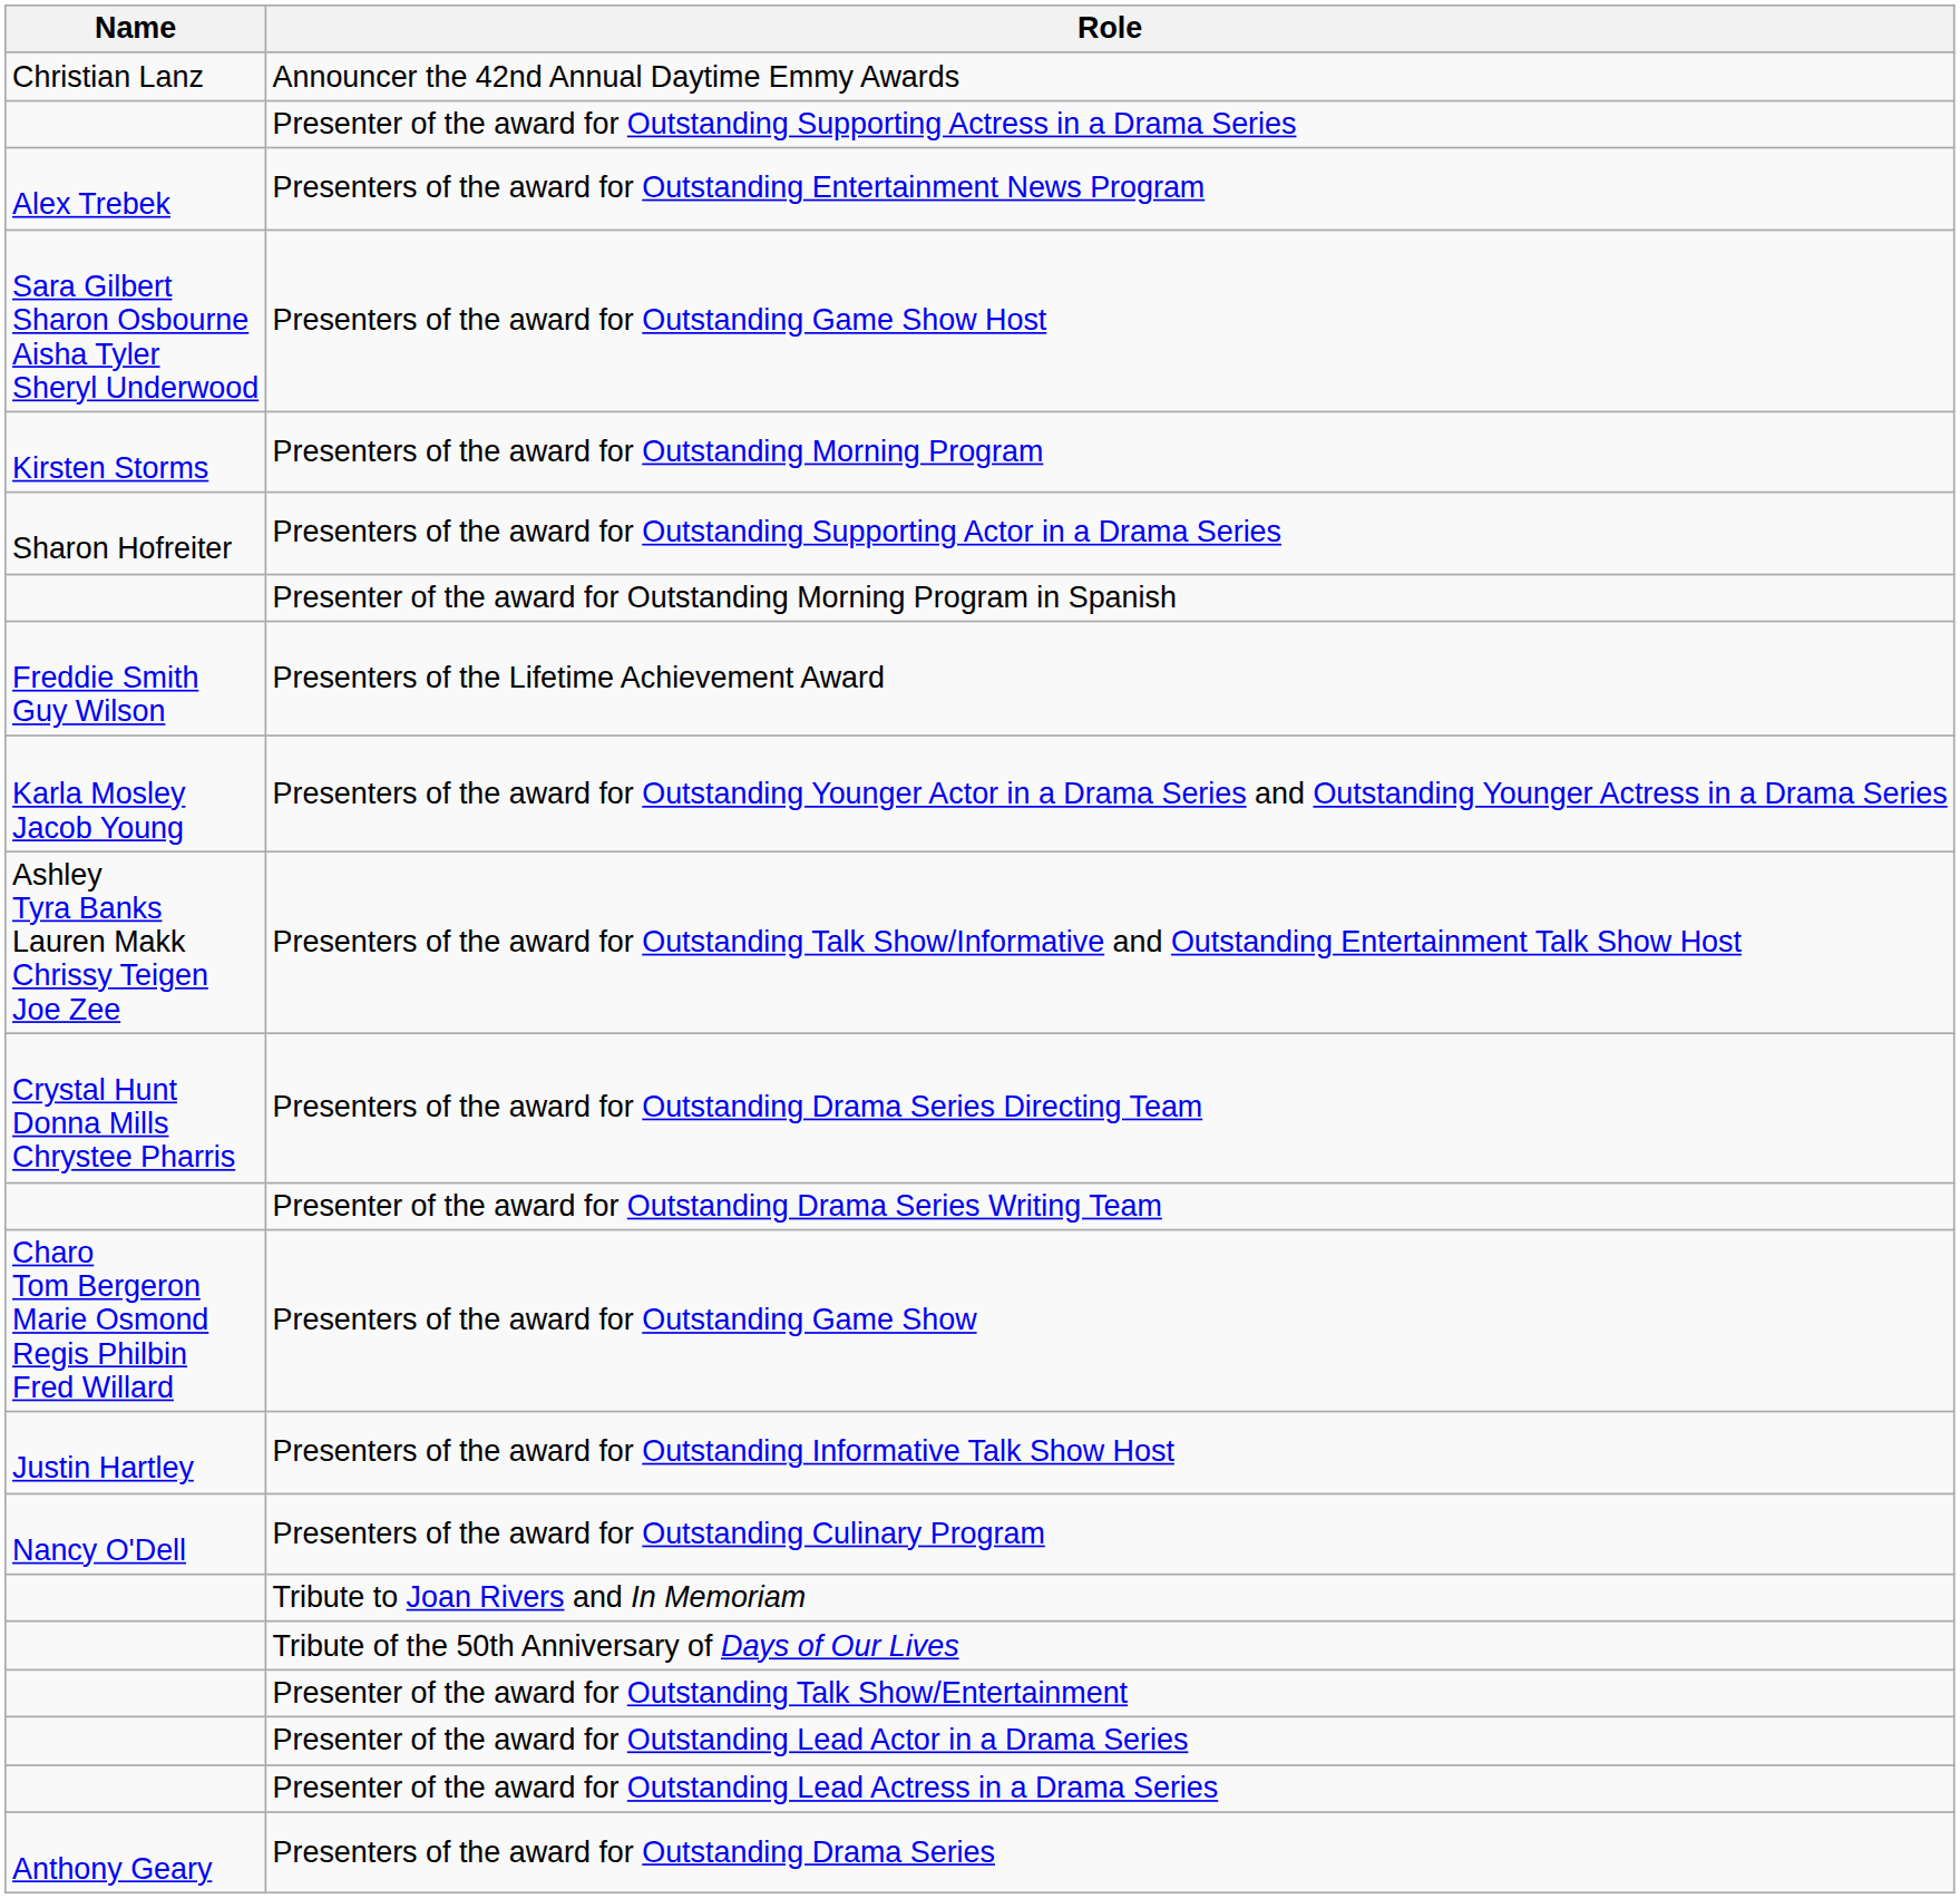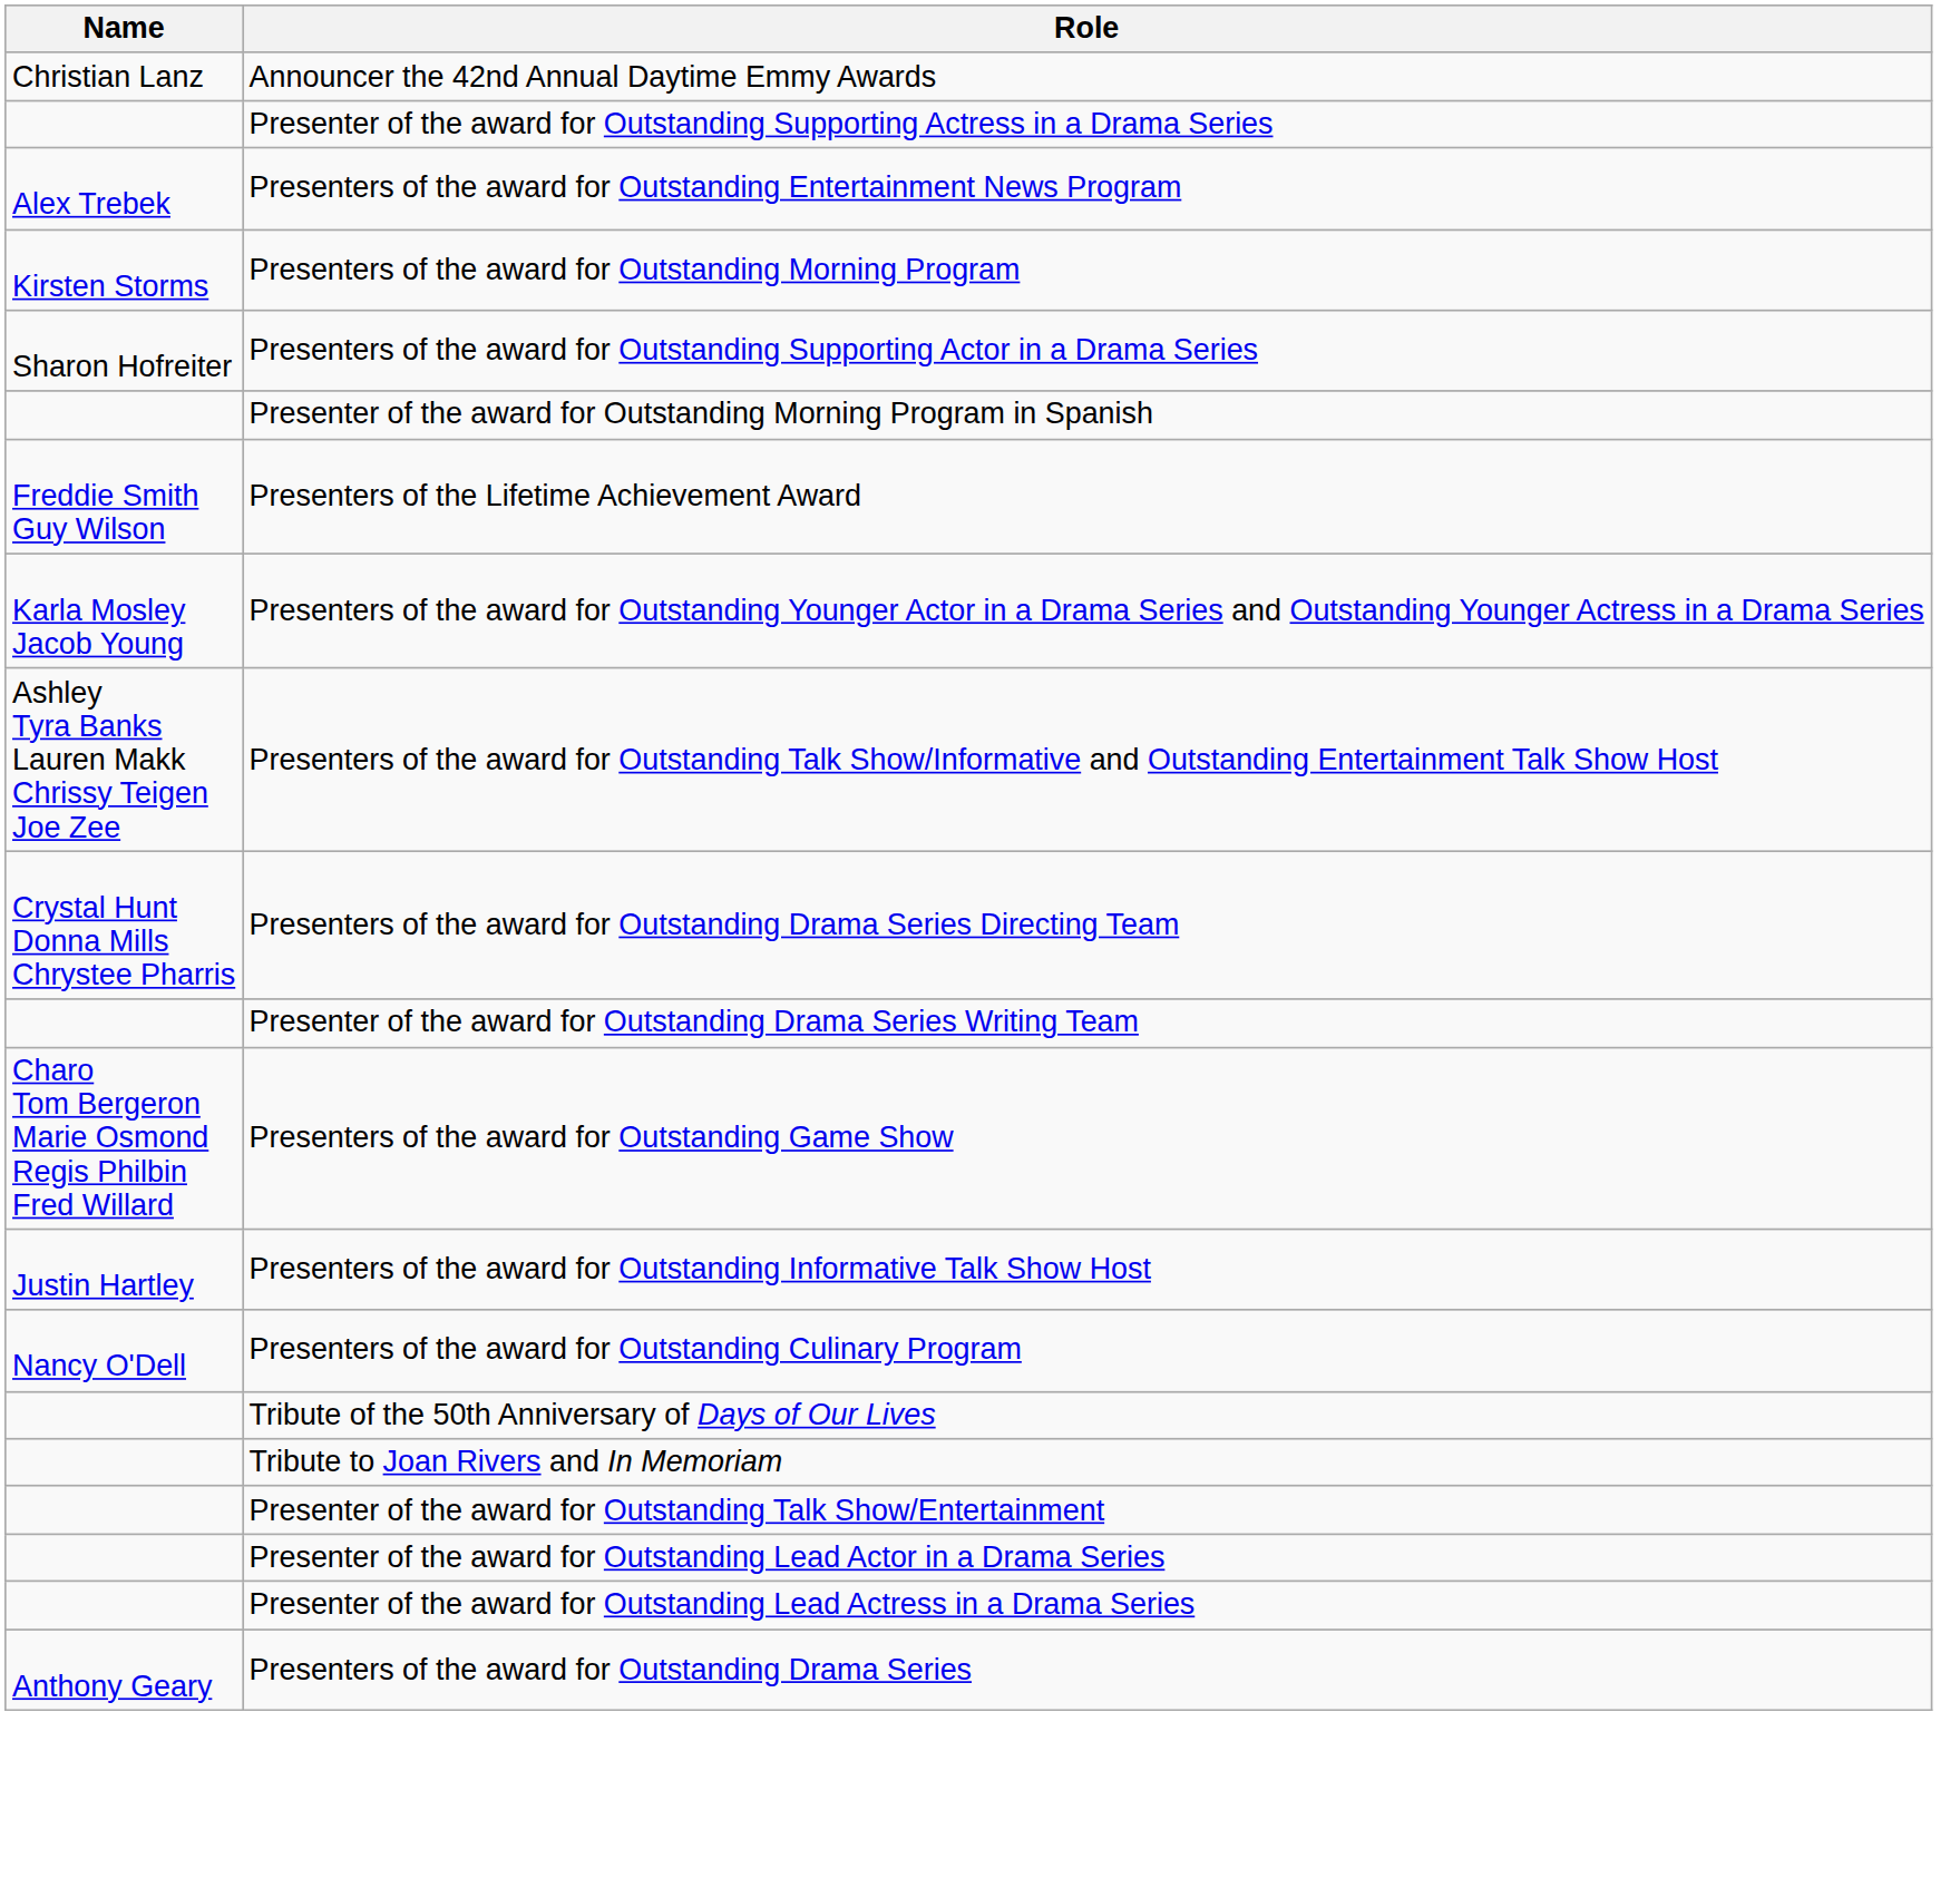 <table class="wikitable sortable">
 <tr>
 <th>Name</th>
 <th>Role</th>
 </tr>
 <tr>
 <td>Christian Lanz</td>
 <td>Announcer the 42nd Annual Daytime Emmy Awards</td>
 </tr>
 <tr>
 <td></td>
 <td>Presenter of the award for <a href='#'>Outstanding Supporting Actress in a Drama Series</a></td>
 </tr>
 <tr>
 <td> <br> <a href='#'>Alex Trebek</a></td>
 <td>Presenters of the award for <a href='#'>Outstanding Entertainment News Program</a></td>
-</tr>
-<tr>
-<td> <br> <a href='#'>Sara Gilbert</a> <br> <a href='#'>Sharon Osbourne</a>  <br> <a href='#'>Aisha Tyler</a> <br> <a href='#'>Sheryl Underwood</a></td>
-<td>Presenters of the award for <a href='#'>Outstanding Game Show Host</a></td>
 </tr>
 <tr>
 <td> <br> <a href='#'>Kirsten Storms</a></td>
 <td>Presenters of the award for <a href='#'>Outstanding Morning Program</a></td>
 </tr>
 <tr>
 <td> <br> Sharon Hofreiter</td>
 <td>Presenters of the award for <a href='#'>Outstanding Supporting Actor in a Drama Series</a></td>
 </tr>
 <tr>
 <td></td>
 <td>Presenter of the award for Outstanding Morning Program in Spanish</td>
 </tr>
 <tr>
 <td> <br> <a href='#'>Freddie Smith</a> <br> <a href='#'>Guy Wilson</a></td>
 <td>Presenters of the Lifetime Achievement Award</td>
 </tr>
 <tr>
 <td>  <br>  <a href='#'>Karla Mosley</a> <br> <a href='#'>Jacob Young</a></td>
 <td>Presenters of the award for <a href='#'>Outstanding Younger Actor in a Drama Series</a> and <a href='#'>Outstanding Younger Actress in a Drama Series</a></td>
 </tr>
 <tr>
 <td Leah>Ashley <br> <a href='#'>Tyra Banks</a> <br> Lauren Makk <br> <a href='#'>Chrissy Teigen</a> <br>  <a href='#'>Joe Zee</a></td>
 <td>Presenters of the award for <a href='#'>Outstanding Talk Show/Informative</a> and <a href='#'>Outstanding Entertainment Talk Show Host</a></td>
 </tr>
 <tr>
 <td> <br> <a href='#'>Crystal Hunt</a> <br> <a href='#'>Donna Mills</a> <br>  <a href='#'>Chrystee Pharris</a></td>
 <td>Presenters of the award for <a href='#'>Outstanding Drama Series Directing Team</a></td>
 </tr>
 <tr>
 <td></td>
 <td>Presenter of the award for <a href='#'>Outstanding Drama Series Writing Team</a></td>
 </tr>
 <tr>
 <td><a href='#'>Charo</a> <br>  <a href='#'>Tom Bergeron</a>  <br>  <a href='#'>Marie Osmond</a> <br>  <a href='#'>Regis Philbin</a> <br>  <a href='#'>Fred Willard</a></td>
 <td>Presenters of the award for <a href='#'>Outstanding Game Show</a></td>
 </tr>
 <tr>
 <td> <br>  <a href='#'>Justin Hartley</a></td>
 <td>Presenters of the award for <a href='#'>Outstanding Informative Talk Show Host</a></td>
 </tr>
 <tr>
 <td> <br> <a href='#'>Nancy O'Dell</a></td>
 <td>Presenters of the award for <a href='#'>Outstanding Culinary Program</a></td>
 </tr>
 <tr>
 <td></td>
-<td>Tribute to <a href='#'>Joan Rivers</a> and <em>In Memoriam</em></td>
+<td>Tribute of the 50th Anniversary of <em><a href='#'>Days of Our Lives</a></em></td>
 </tr>
 <tr>
 <td></td>
-<td>Tribute of the 50th Anniversary of <em><a href='#'>Days of Our Lives</a></em></td>
+<td>Tribute to <a href='#'>Joan Rivers</a> and <em>In Memoriam</em></td>
 </tr>
 <tr>
 <td></td>
 <td>Presenter of the award for <a href='#'>Outstanding Talk Show/Entertainment</a></td>
 </tr>
 <tr>
 <td></td>
 <td>Presenter of the award for <a href='#'>Outstanding Lead Actor in a Drama Series</a></td>
 </tr>
 <tr>
 <td></td>
 <td>Presenter of the award for <a href='#'>Outstanding Lead Actress in a Drama Series</a></td>
 </tr>
 <tr>
 <td> <br> <a href='#'>Anthony Geary</a></td>
 <td>Presenters of the award for <a href='#'>Outstanding Drama Series</a></td>
 </tr>
 </table>
